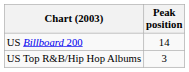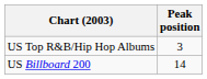 <table class="wikitable">
 <tr>
 <th>Chart (2003)</th>
 <th>Peak<br>position</th>
 </tr>
 <tr>
+<td>US Top R&B/Hip Hop Albums</td>
+<td style="text-align:center;">3</td>
+</tr>
+<tr>
 <td>US <a href='#'><em>Billboard</em> 200</a></td>
 <td align=center>14</td>
 </tr>
-<tr>
-<td>US Top R&B/Hip Hop Albums</td>
-<td style="text-align:center;">3</td>
-</tr>
 </table>
